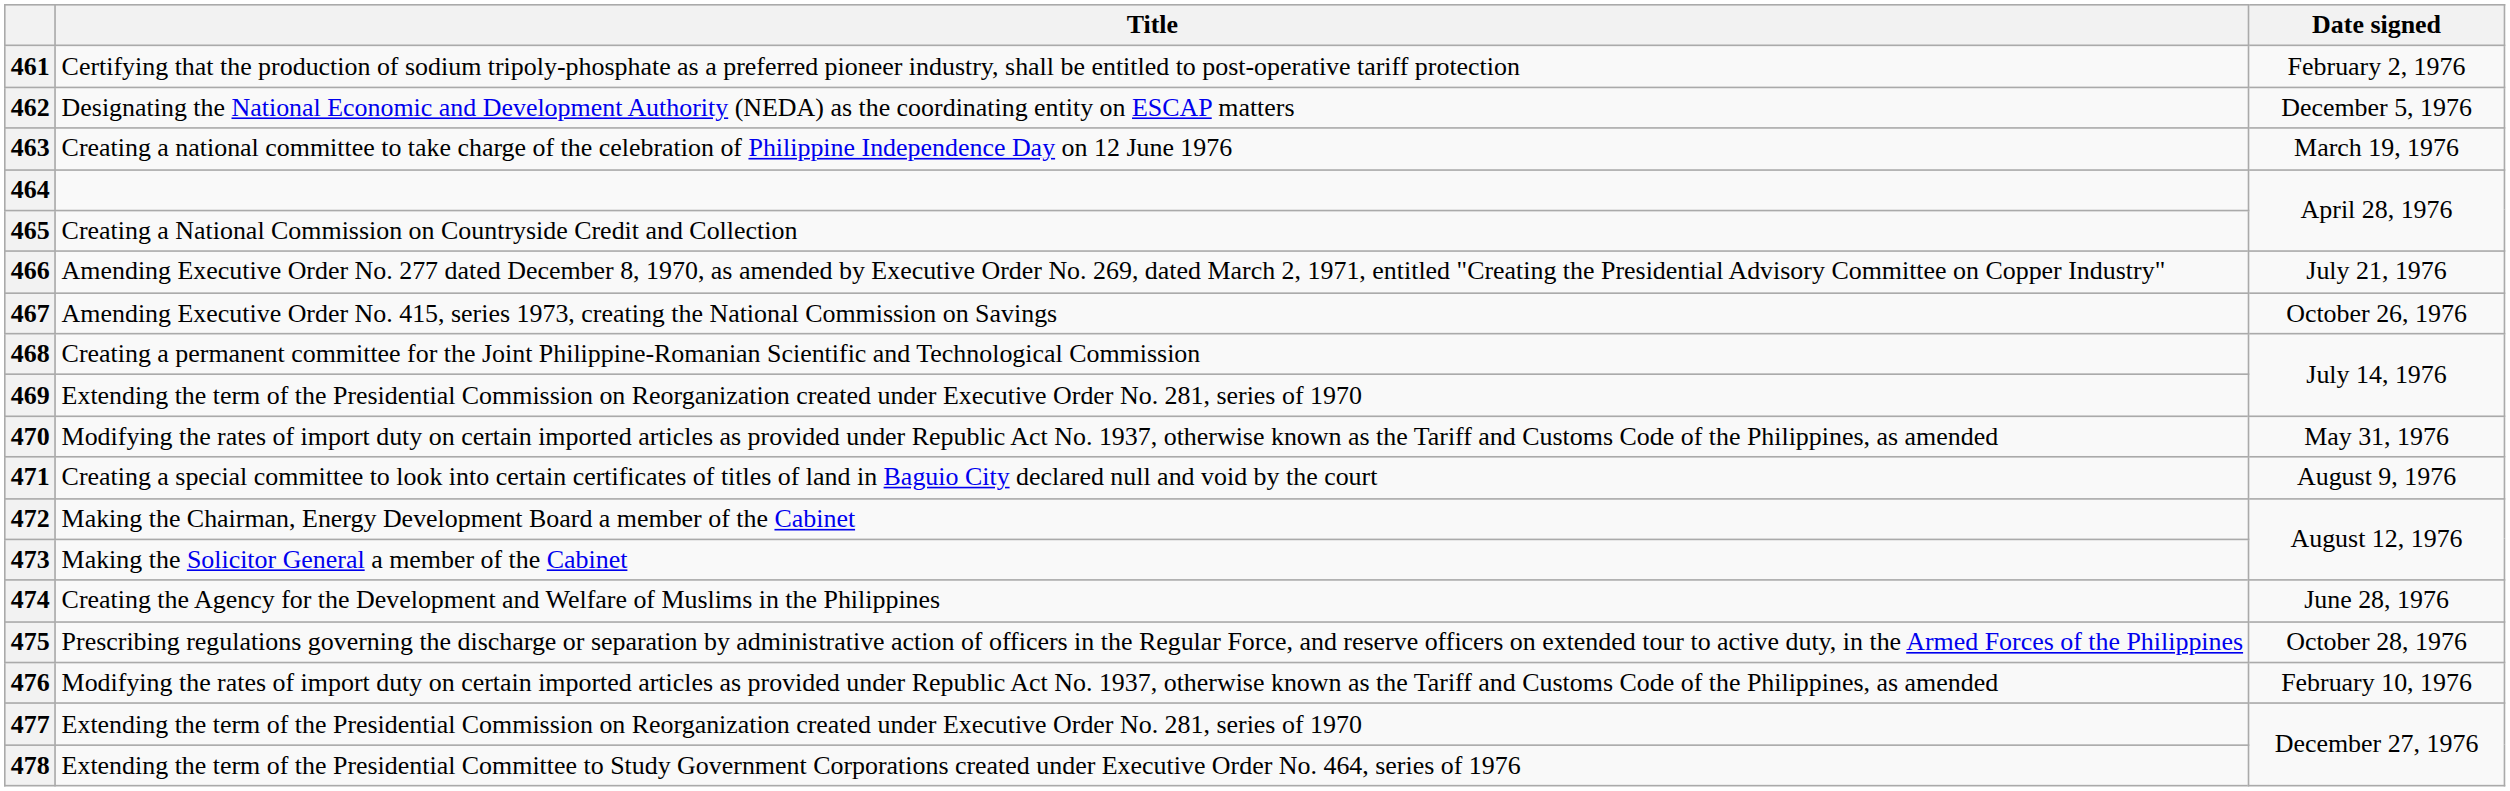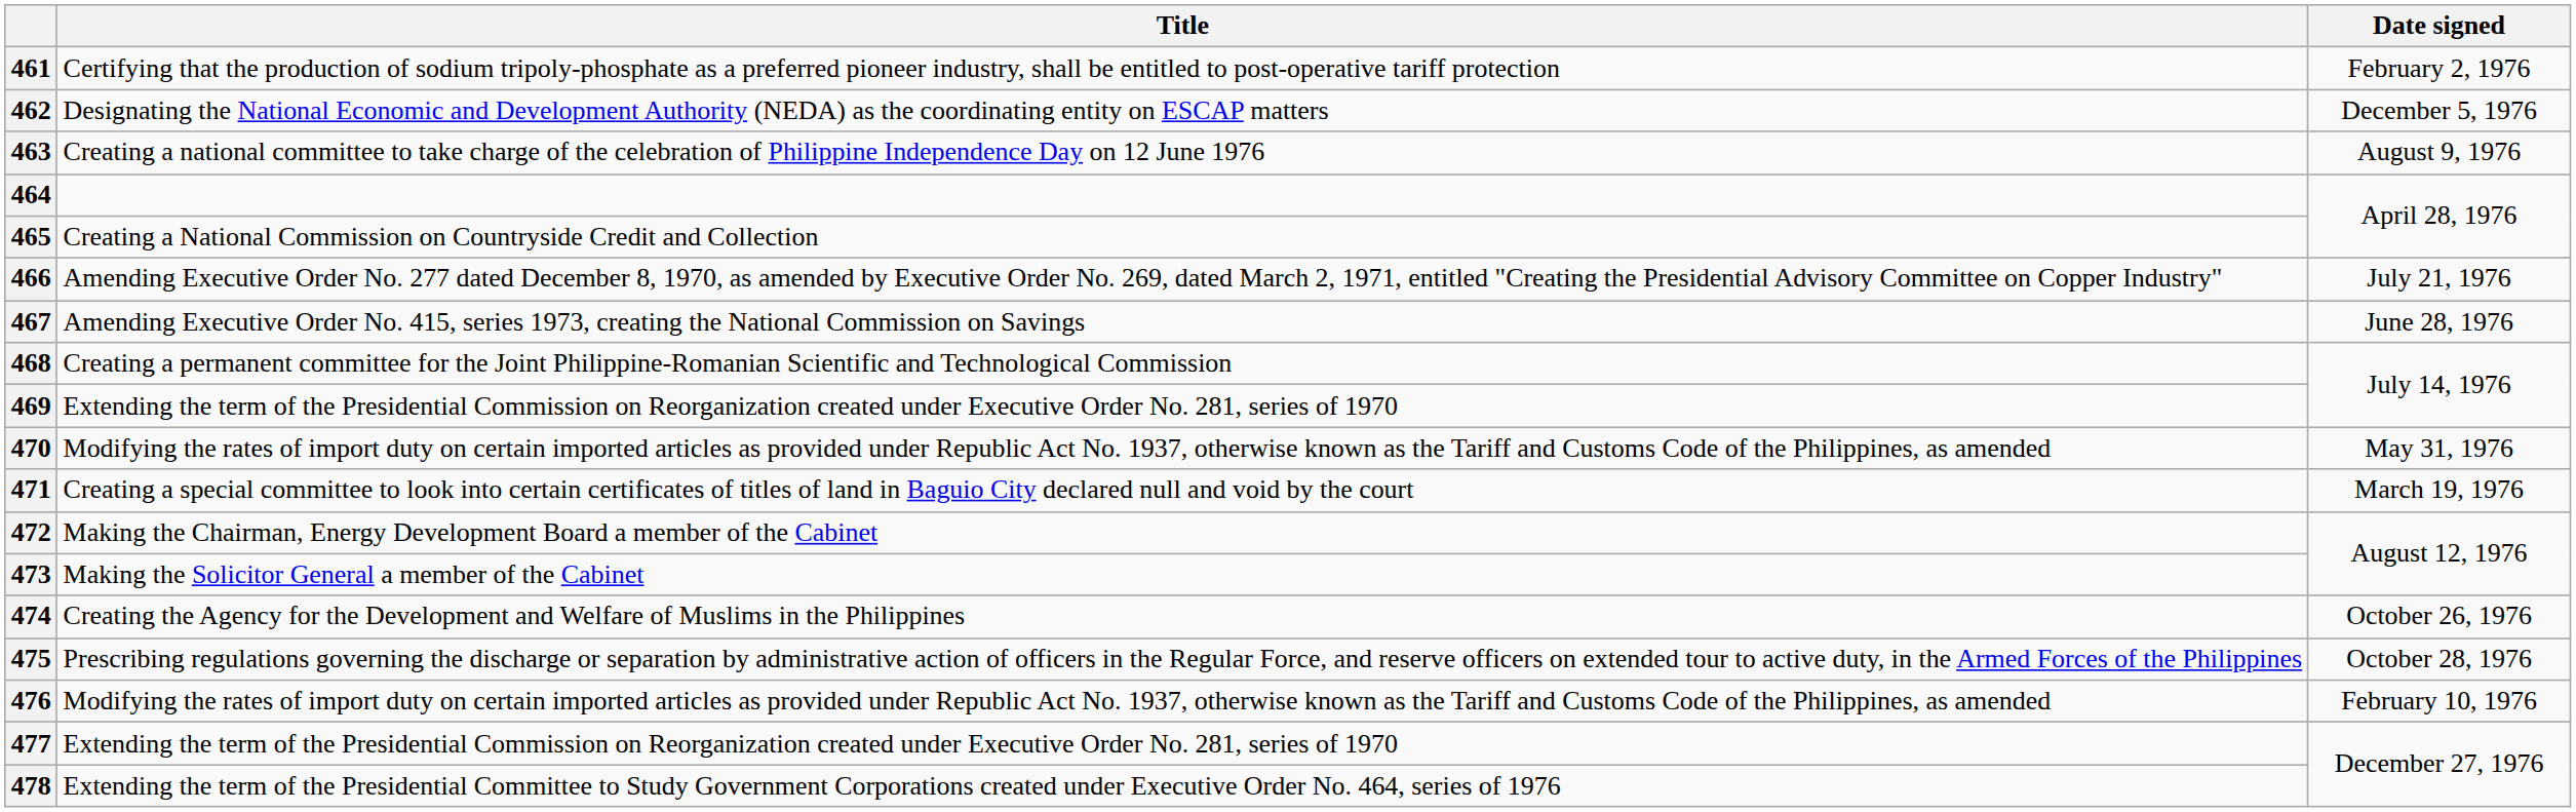 <table class="wikitable sortable" style="text-align:center;">
 <tr>
 <th scope="col"></th>
 <th scope="col">Title</th>
 <th scope="col" width="150px">Date signed</th>
 </tr>
 <tr>
 <th scope="row">461</th>
 <td style="text-align:left;">Certifying that the production of sodium tripoly-phosphate as a preferred pioneer industry, shall be entitled to post-operative tariff protection</td>
 <td>February 2, 1976</td>
 </tr>
 <tr>
 <th scope="row">462</th>
 <td style="text-align:left;">Designating the <a href='#'>National Economic and Development Authority</a> (NEDA) as the coordinating entity on <a href='#'>ESCAP</a> matters</td>
 <td>December 5, 1976</td>
 </tr>
 <tr>
 <th scope="row">463</th>
 <td style="text-align:left;">Creating a national committee to take charge of the celebration of <a href='#'>Philippine Independence Day</a> on 12 June 1976</td>
-<td>March 19, 1976</td>
+<td>August 9, 1976</td>
 </tr>
 <tr>
 <th scope="row">464</th>
 <td style="text-align:left;"></td>
 <td rowspan="2">April 28, 1976</td>
 </tr>
 <tr>
 <th scope="row">465</th>
 <td style="text-align:left;">Creating a National Commission on Countryside Credit and Collection</td>
 </tr>
 <tr>
 <th scope="row">466</th>
 <td style="text-align:left;">Amending Executive Order No. 277 dated December 8, 1970, as amended by Executive Order No. 269, dated March 2, 1971, entitled "Creating the Presidential Advisory Committee on Copper Industry"</td>
 <td>July 21, 1976</td>
 </tr>
 <tr>
 <th scope="row">467</th>
 <td style="text-align:left;">Amending Executive Order No. 415, series 1973, creating the National Commission on Savings</td>
-<td>October 26, 1976</td>
+<td>June 28, 1976</td>
 </tr>
 <tr>
 <th scope="row">468</th>
 <td style="text-align:left;">Creating a permanent committee for the Joint Philippine-Romanian Scientific and Technological Commission</td>
 <td rowspan="2">July 14, 1976</td>
 </tr>
 <tr>
 <th scope="row">469</th>
 <td style="text-align:left;">Extending the term of the Presidential Commission on Reorganization created under Executive Order No. 281, series of 1970</td>
 </tr>
 <tr>
 <th scope="row">470</th>
 <td style="text-align:left;">Modifying the rates of import duty on certain imported articles as provided under Republic Act No. 1937, otherwise known as the Tariff and Customs Code of the Philippines, as amended</td>
 <td>May 31, 1976</td>
 </tr>
 <tr>
 <th scope="row">471</th>
 <td style="text-align:left;">Creating a special committee to look into certain certificates of titles of land in <a href='#'>Baguio City</a> declared null and void by the court</td>
-<td>August 9, 1976</td>
+<td>March 19, 1976</td>
 </tr>
 <tr>
 <th scope="row">472</th>
 <td style="text-align:left;">Making the Chairman, Energy Development Board a member of the <a href='#'>Cabinet</a></td>
 <td rowspan="2">August 12, 1976</td>
 </tr>
 <tr>
 <th scope="row">473</th>
 <td style="text-align:left;">Making the <a href='#'>Solicitor General</a> a member of the <a href='#'>Cabinet</a></td>
 </tr>
 <tr>
 <th scope="row">474</th>
 <td style="text-align:left;">Creating the Agency for the Development and Welfare of Muslims in the Philippines</td>
-<td>June 28, 1976</td>
+<td>October 26, 1976</td>
 </tr>
 <tr>
 <th scope="row">475</th>
 <td style="text-align:left;">Prescribing regulations governing the discharge or separation by administrative action of officers in the Regular Force, and reserve officers on extended tour to active duty, in the <a href='#'>Armed Forces of the Philippines</a></td>
 <td>October 28, 1976</td>
 </tr>
 <tr>
 <th scope="row">476</th>
 <td style="text-align:left;">Modifying the rates of import duty on certain imported articles as provided under Republic Act No. 1937, otherwise known as the Tariff and Customs Code of the Philippines, as amended</td>
 <td>February 10, 1976</td>
 </tr>
 <tr>
 <th scope="row">477</th>
 <td style="text-align:left;">Extending the term of the Presidential Commission on Reorganization created under Executive Order No. 281, series of 1970</td>
 <td rowspan="2">December 27, 1976</td>
 </tr>
 <tr>
 <th scope="row">478</th>
 <td style="text-align:left;">Extending the term of the Presidential Committee to Study Government Corporations created under Executive Order No. 464, series of 1976</td>
 </tr>
 </table>
